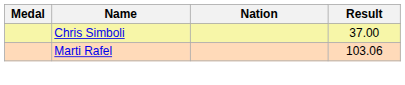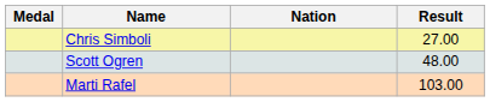 <table class=wikitable style="border:1px solid #AAAAAA;font-size:90%">
 <tr bgcolor="#E4E4E4">
 <th width=50>Medal</th>
 <th width=160>Name</th>
 <th width=160>Nation</th>
 <th width=80>Result</th>
 </tr>
 <tr bgcolor="#F7F6A8">
 <td align="center"></td>
 <td><a href='#'>Chris Simboli</a></td>
 <td></td>
-<td align="center">37.00</td>
+<td align="center">27.00</td>
+</tr>
+<tr bgcolor="#DCE5E5">
+<td align="center"></td>
+<td><a href='#'>Scott Ogren</a></td>
+<td></td>
+<td align="center">48.00</td>
 </tr>
 <tr bgcolor="#FFDAB9">
 <td align="center"></td>
 <td><a href='#'>Marti Rafel</a></td>
 <td></td>
-<td align="center">103.06</td>
+<td align="center">103.00</td>
 </tr>
 </table>
